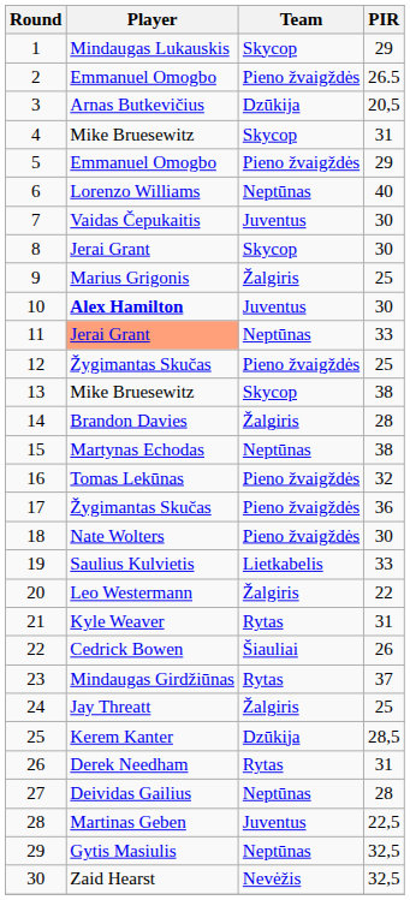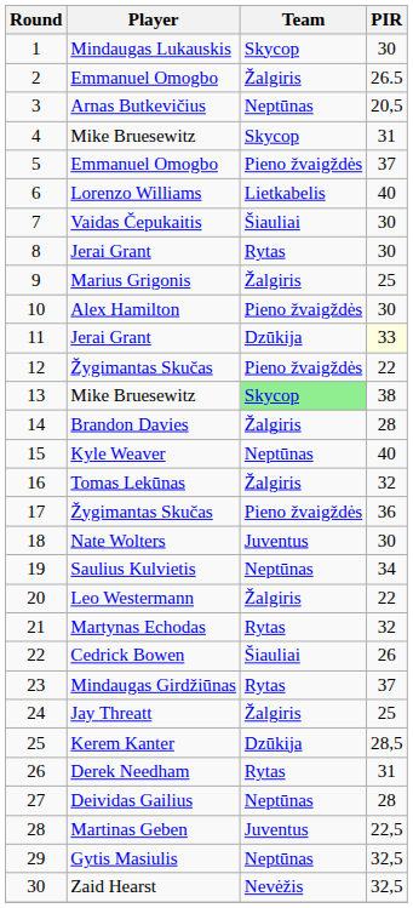 <table class="wikitable sortable" style="text-align: center;">
 <tr>
 <th>Round</th>
 <th>Player</th>
 <th>Team</th>
 <th>PIR</th>
 </tr>
 <tr>
 <td>1</td>
 <td style="text-align:left;"> <a href='#'>Mindaugas Lukauskis</a></td>
 <td style="text-align:left;"><a href='#'>Skycop</a></td>
-<td>29</td>
+<td>30</td>
 </tr>
 <tr>
 <td>2</td>
 <td style="text-align:left;"> <a href='#'>Emmanuel Omogbo</a></td>
-<td style="text-align:left;"><a href='#'>Pieno žvaigždės</a></td>
+<td style="text-align:left;"><a href='#'>Žalgiris</a></td>
 <td>26.5</td>
 </tr>
 <tr>
 <td>3</td>
 <td style="text-align:left;"> <a href='#'>Arnas Butkevičius</a></td>
-<td style="text-align:left;"><a href='#'>Dzūkija</a></td>
+<td style="text-align:left;"><a href='#'>Neptūnas</a></td>
 <td>20,5</td>
 </tr>
 <tr>
 <td>4</td>
 <td style="text-align:left;"> Mike Bruesewitz</td>
 <td style="text-align:left;"><a href='#'>Skycop</a></td>
 <td>31</td>
 </tr>
 <tr>
 <td>5</td>
 <td style="text-align:left;"> <a href='#'>Emmanuel Omogbo</a></td>
 <td style="text-align:left;"><a href='#'>Pieno žvaigždės</a></td>
-<td>29</td>
+<td>37</td>
 </tr>
 <tr>
 <td>6</td>
 <td style="text-align:left;"> <a href='#'>Lorenzo Williams</a></td>
-<td style="text-align:left;"><a href='#'>Neptūnas</a></td>
+<td style="text-align:left;"><a href='#'>Lietkabelis</a></td>
 <td>40</td>
 </tr>
 <tr>
 <td>7</td>
 <td style="text-align:left;"> <a href='#'>Vaidas Čepukaitis</a></td>
-<td style="text-align:left;"><a href='#'>Juventus</a></td>
+<td style="text-align:left;"><a href='#'>Šiauliai</a></td>
 <td>30</td>
 </tr>
 <tr>
 <td>8</td>
 <td style="text-align:left;"> <a href='#'>Jerai Grant</a></td>
-<td style="text-align:left;"><a href='#'>Skycop</a></td>
+<td style="text-align:left;"><a href='#'>Rytas</a></td>
 <td>30</td>
 </tr>
 <tr>
 <td>9</td>
 <td style="text-align:left;"> <a href='#'>Marius Grigonis</a></td>
 <td style="text-align:left;"><a href='#'>Žalgiris</a></td>
 <td>25</td>
 </tr>
 <tr>
 <td>10</td>
-<td style="text-align:left;"><strong> <a href='#'>Alex Hamilton</a></strong></td>
-<td style="text-align:left;"><a href='#'>Juventus</a></td>
+<td style="text-align:left;"> <a href='#'>Alex Hamilton</a></td>
+<td style="text-align:left;"><a href='#'>Pieno žvaigždės</a></td>
 <td>30</td>
 </tr>
 <tr>
 <td>11</td>
-<td style="background: lightsalmon; text-align:left;"> <a href='#'>Jerai Grant</a></td>
-<td style="text-align:left;"><a href='#'>Neptūnas</a></td>
-<td>33</td>
+<td style="text-align:left;"> <a href='#'>Jerai Grant</a></td>
+<td style="text-align:left;"><a href='#'>Dzūkija</a></td>
+<td style="background: lightyellow;">33</td>
 </tr>
 <tr>
 <td>12</td>
 <td style="text-align:left;"> <a href='#'>Žygimantas Skučas</a></td>
 <td style="text-align:left;"><a href='#'>Pieno žvaigždės</a></td>
-<td>25</td>
+<td>22</td>
 </tr>
 <tr>
 <td>13</td>
 <td style="text-align:left;"> Mike Bruesewitz</td>
-<td style="text-align:left;"><a href='#'>Skycop</a></td>
+<td style="background: lightgreen; text-align:left;"><a href='#'>Skycop</a></td>
 <td>38</td>
 </tr>
 <tr>
 <td>14</td>
 <td style="text-align:left;"> <a href='#'>Brandon Davies</a></td>
 <td style="text-align:left;"><a href='#'>Žalgiris</a></td>
 <td>28</td>
 </tr>
 <tr>
 <td>15</td>
-<td style="text-align:left;"> <a href='#'>Martynas Echodas</a></td>
+<td style="text-align:left;"> <a href='#'>Kyle Weaver</a></td>
 <td style="text-align:left;"><a href='#'>Neptūnas</a></td>
-<td>38</td>
+<td>40</td>
 </tr>
 <tr>
 <td>16</td>
 <td style="text-align:left;"> <a href='#'>Tomas Lekūnas</a></td>
-<td style="text-align:left;"><a href='#'>Pieno žvaigždės</a></td>
+<td style="text-align:left;"><a href='#'>Žalgiris</a></td>
 <td>32</td>
 </tr>
 <tr>
 <td>17</td>
 <td style="text-align:left;"> <a href='#'>Žygimantas Skučas</a></td>
 <td style="text-align:left;"><a href='#'>Pieno žvaigždės</a></td>
 <td>36</td>
 </tr>
 <tr>
 <td>18</td>
 <td style="text-align:left;"> <a href='#'>Nate Wolters</a></td>
-<td style="text-align:left;"><a href='#'>Pieno žvaigždės</a></td>
+<td style="text-align:left;"><a href='#'>Juventus</a></td>
 <td>30</td>
 </tr>
 <tr>
 <td>19</td>
 <td style="text-align:left;"> <a href='#'>Saulius Kulvietis</a></td>
-<td style="text-align:left;"><a href='#'>Lietkabelis</a></td>
-<td>33</td>
+<td style="text-align:left;"><a href='#'>Neptūnas</a></td>
+<td>34</td>
 </tr>
 <tr>
 <td>20</td>
 <td style="text-align:left;"> <a href='#'>Leo Westermann</a></td>
 <td style="text-align:left;"><a href='#'>Žalgiris</a></td>
 <td>22</td>
 </tr>
 <tr>
 <td>21</td>
-<td style="text-align:left;"> <a href='#'>Kyle Weaver</a></td>
+<td style="text-align:left;"> <a href='#'>Martynas Echodas</a></td>
 <td style="text-align:left;"><a href='#'>Rytas</a></td>
-<td>31</td>
+<td>32</td>
 </tr>
 <tr>
 <td>22</td>
 <td style="text-align:left;"> <a href='#'>Cedrick Bowen</a></td>
 <td style="text-align:left;"><a href='#'>Šiauliai</a></td>
 <td>26</td>
 </tr>
 <tr>
 <td>23</td>
 <td style="text-align:left;"> <a href='#'>Mindaugas Girdžiūnas</a></td>
 <td style="text-align:left;"><a href='#'>Rytas</a></td>
 <td>37</td>
 </tr>
 <tr>
 <td>24</td>
 <td style="text-align:left;"> <a href='#'>Jay Threatt</a></td>
 <td style="text-align:left;"><a href='#'>Žalgiris</a></td>
 <td>25</td>
 </tr>
 <tr>
 <td>25</td>
 <td style="text-align:left;"> <a href='#'>Kerem Kanter</a></td>
 <td style="text-align:left;"><a href='#'>Dzūkija</a></td>
 <td>28,5</td>
 </tr>
 <tr>
 <td>26</td>
 <td style="text-align:left;"> <a href='#'>Derek Needham</a></td>
 <td style="text-align:left;"><a href='#'>Rytas</a></td>
 <td>31</td>
 </tr>
 <tr>
 <td>27</td>
 <td style="text-align:left;"> <a href='#'>Deividas Gailius</a></td>
 <td style="text-align:left;"><a href='#'>Neptūnas</a></td>
 <td>28</td>
 </tr>
 <tr>
 <td>28</td>
 <td style="text-align:left;"> <a href='#'>Martinas Geben</a></td>
 <td style="text-align:left;"><a href='#'>Juventus</a></td>
 <td>22,5</td>
 </tr>
 <tr>
 <td>29</td>
 <td style="text-align:left;"> <a href='#'>Gytis Masiulis</a></td>
 <td style="text-align:left;"><a href='#'>Neptūnas</a></td>
 <td>32,5</td>
 </tr>
 <tr>
 <td>30</td>
 <td style="text-align:left;"> Zaid Hearst</td>
 <td style="text-align:left;"><a href='#'>Nevėžis</a></td>
 <td>32,5</td>
 </tr>
 <tr>
 </tr>
 </table>
